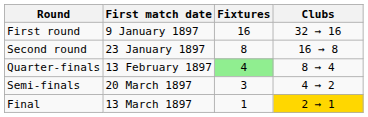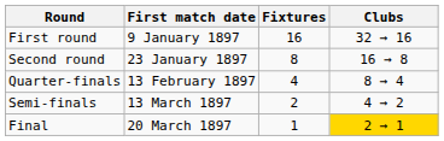 <table class="wikitable">
 <tr>
 <th>Round</th>
 <th>First match date</th>
 <th>Fixtures</th>
 <th width=100>Clubs</th>
 </tr>
 <tr align=center>
 <td align=left>First round</td>
 <td align=left>9 January 1897</td>
 <td>16</td>
 <td>32 → 16</td>
 </tr>
 <tr align=center>
 <td align=left>Second round</td>
 <td align=left>23 January 1897</td>
 <td>8</td>
 <td>16 → 8</td>
 </tr>
 <tr align=center>
 <td align=left>Quarter-finals</td>
 <td align=left>13 February 1897</td>
-<td style="background: lightgreen;">4</td>
+<td>4</td>
 <td>8 → 4</td>
 </tr>
 <tr align=center>
 <td align=left>Semi-finals</td>
-<td align=left>20 March 1897</td>
-<td>3</td>
+<td align=left>13 March 1897</td>
+<td>2</td>
 <td>4 → 2</td>
 </tr>
 <tr align=center>
 <td align=left>Final</td>
-<td align=left>13 March 1897</td>
+<td align=left>20 March 1897</td>
 <td>1</td>
 <td style="background: gold;">2 → 1</td>
 </tr>
 </table>
